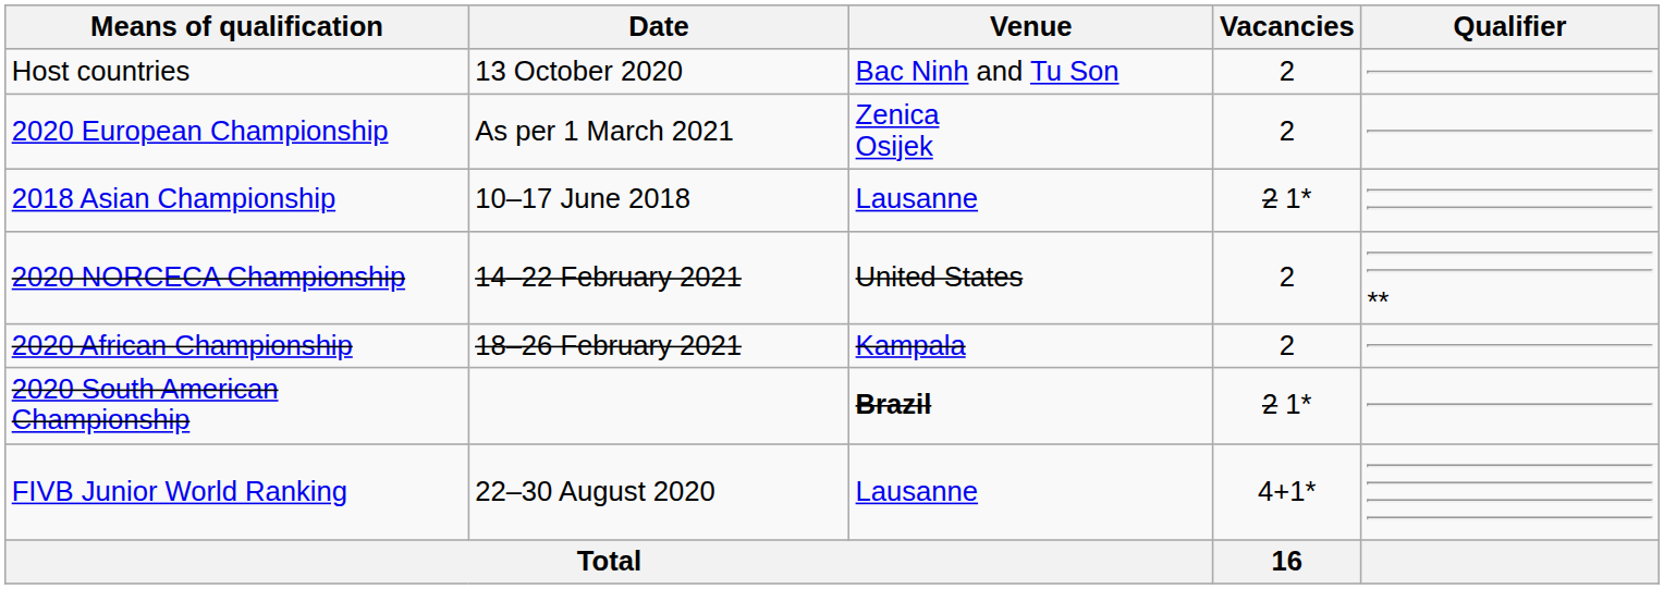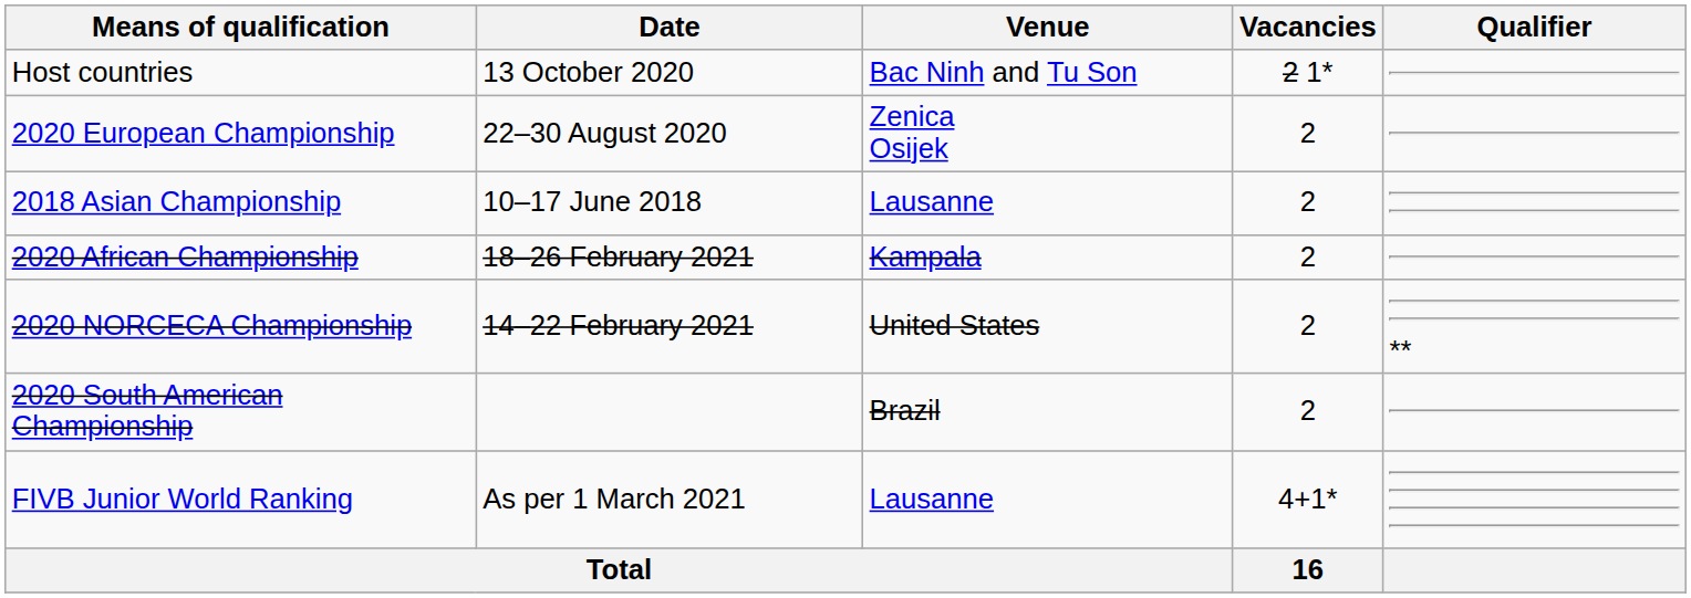 <table class="wikitable" width=950>
 <tr>
 <th width=28%>Means of qualification</th>
 <th width=23%>Date</th>
 <th width=22%>Venue</th>
 <th width=6%>Vacancies</th>
 <th width=18%>Qualifier</th>
 </tr>
 <tr>
 <td>Host countries</td>
 <td>13 October 2020</td>
 <td> <a href='#'>Bac Ninh</a> and <a href='#'>Tu Son</a></td>
-<td align="center">2</td>
+<td align=center><s>2</s> 1*</td>
 <td><hr></td>
 </tr>
 <tr>
 <td><a href='#'>2020 European Championship</a></td>
-<td>As per 1 March 2021</td>
+<td>22–30 August 2020</td>
 <td> <a href='#'>Zenica</a><br> <a href='#'>Osijek</a></td>
 <td align=center>2</td>
 <td><hr></td>
 </tr>
 <tr>
 <td><a href='#'>2018 Asian Championship</a></td>
 <td>10–17 June 2018</td>
 <td> <a href='#'>Lausanne</a></td>
-<td align=center><s>2</s> 1*</td>
+<td align="center">2</td>
 <td><s></s><hr><s></s><hr></td>
+</tr>
+<tr>
+<td><s><a href='#'>2020 African Championship</a></s></td>
+<td><s>18–26 February 2021</s></td>
+<td><s> <a href='#'>Kampala</a></s></td>
+<td align=center>2</td>
+<td><hr></td>
 </tr>
 <tr>
 <td><s><a href='#'>2020 NORCECA Championship</a></s></td>
 <td><s>14–22 February 2021</s></td>
 <td><s> United States</s></td>
 <td align=center>2</td>
 <td><hr><s></s><hr>**</td>
 </tr>
 <tr>
-<td><s><a href='#'>2020 African Championship</a></s></td>
-<td><s>18–26 February 2021</s></td>
-<td><s> <a href='#'>Kampala</a></s></td>
+<td><s><a href='#'>2020 South American Championship</a></s></td>
+<td></td>
+<td><s> Brazil</s></td>
 <td align=center>2</td>
 <td><hr></td>
 </tr>
 <tr>
-<td><s><a href='#'>2020 South American Championship</a></s></td>
-<td></td>
-<td><strong><s> Brazil</s></strong></td>
-<td align=center><s>2</s> 1*</td>
-<td><hr></td>
-</tr>
-<tr>
 <td><a href='#'>FIVB Junior World Ranking</a></td>
-<td>22–30 August 2020</td>
+<td>As per 1 March 2021</td>
 <td> <a href='#'>Lausanne</a></td>
 <td align=center>4+1*</td>
 <td><hr><hr><hr><hr></td>
 </tr>
 <tr>
 <th colspan=3>Total</th>
 <th align=center>16</th>
 <th></th>
 </tr>
 </table>
